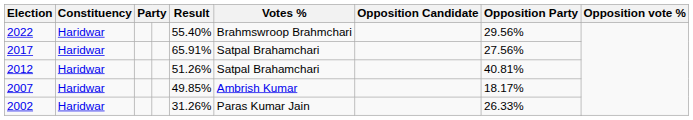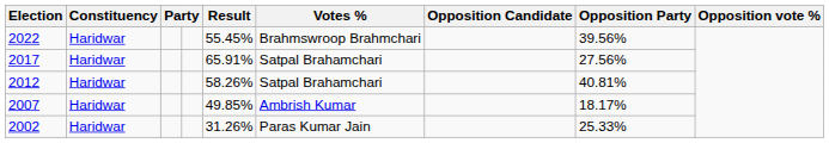 <table class="wikitable sortable">
 <tr>
 <th>Election</th>
 <th>Constituency</th>
 <th colspan="2">Party</th>
 <th>Result</th>
 <th>Votes %</th>
 <th>Opposition Candidate</th>
 <th colspan="2">Opposition Party</th>
 <th>Opposition vote %</th>
 </tr>
 <tr>
 <td><a href='#'>2022</a></td>
 <td><a href='#'>Haridwar</a></td>
 <td></td>
 <td></td>
-<td>55.40%</td>
+<td>55.45%</td>
 <td>Brahmswroop Brahmchari</td>
 <td></td>
-<td>29.56%</td>
+<td>39.56%</td>
 </tr>
 <tr>
 <td><a href='#'>2017</a></td>
 <td><a href='#'>Haridwar</a></td>
 <td></td>
 <td></td>
 <td>65.91%</td>
 <td>Satpal Brahamchari</td>
 <td></td>
 <td>27.56%</td>
 </tr>
 <tr>
 <td><a href='#'>2012</a></td>
 <td><a href='#'>Haridwar</a></td>
 <td></td>
 <td></td>
-<td>51.26%</td>
+<td>58.26%</td>
 <td>Satpal Brahamchari</td>
 <td></td>
 <td>40.81%</td>
 </tr>
 <tr>
 <td><a href='#'>2007</a></td>
 <td><a href='#'>Haridwar</a></td>
 <td></td>
 <td></td>
 <td>49.85%</td>
 <td><a href='#'>Ambrish Kumar</a></td>
 <td></td>
 <td>18.17%</td>
 </tr>
 <tr>
 <td><a href='#'>2002</a></td>
 <td><a href='#'>Haridwar</a></td>
 <td></td>
 <td></td>
 <td>31.26%</td>
 <td>Paras Kumar Jain</td>
 <td></td>
-<td>26.33%</td>
+<td>25.33%</td>
 </tr>
 </table>
